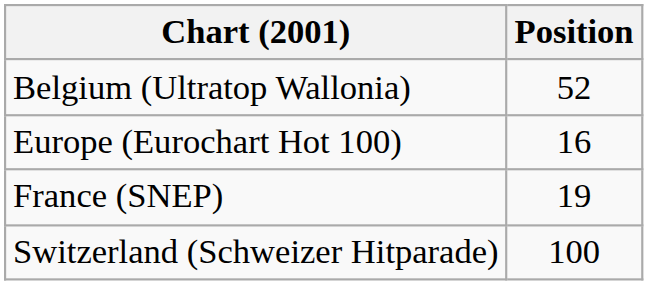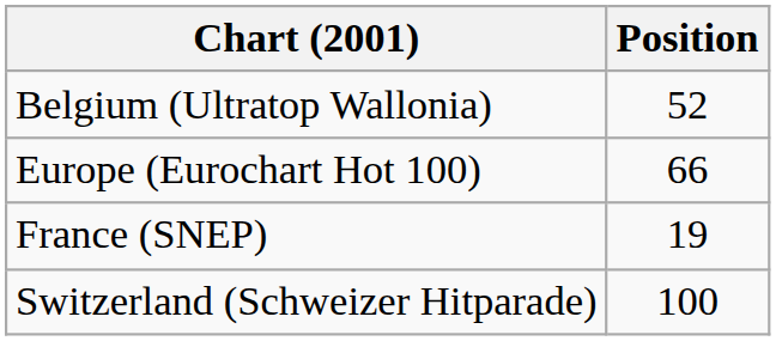 <table class="wikitable sortable">
 <tr>
 <th>Chart (2001)</th>
 <th>Position</th>
 </tr>
 <tr>
 <td>Belgium (Ultratop Wallonia)</td>
 <td align="center">52</td>
 </tr>
 <tr>
 <td>Europe (Eurochart Hot 100)</td>
-<td style="text-align:center;">16</td>
+<td style="text-align:center;">66</td>
 </tr>
 <tr>
 <td>France (SNEP)</td>
 <td align="center">19</td>
 </tr>
 <tr>
 <td>Switzerland (Schweizer Hitparade)</td>
 <td align="center">100</td>
 </tr>
 </table>
